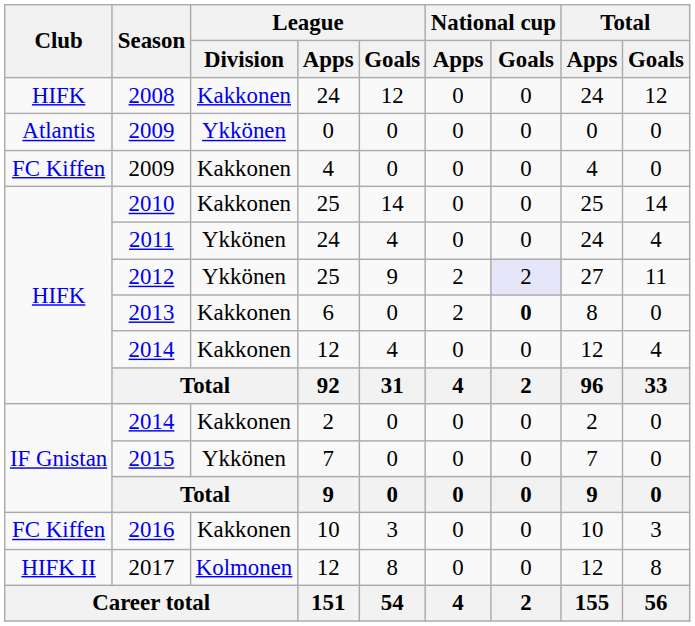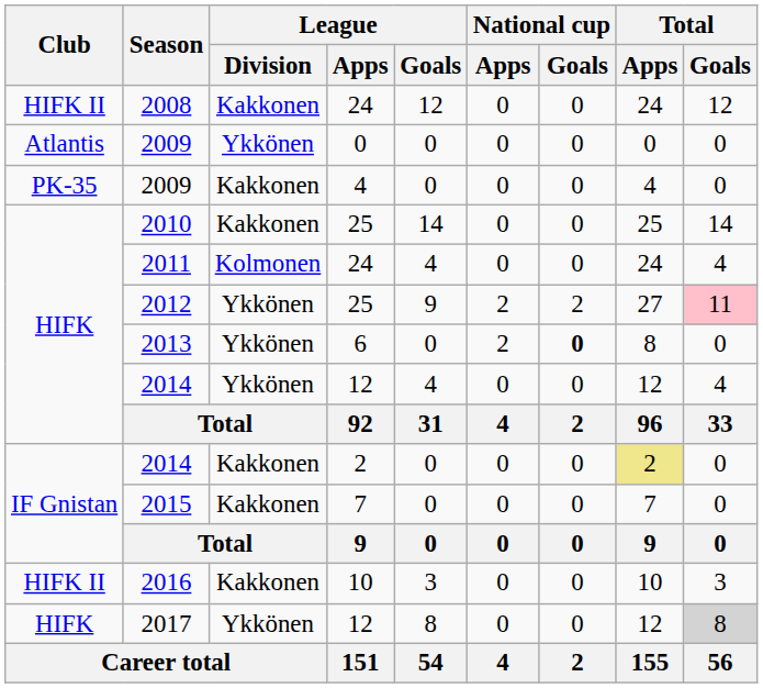 <table class="wikitable" style="text-align:center">
 <tr>
 <th rowspan="2">Club</th>
 <th rowspan="2">Season</th>
 <th colspan="3">League</th>
 <th colspan="2">National cup</th>
 <th colspan="2">Total</th>
 </tr>
 <tr>
 <th>Division</th>
 <th>Apps</th>
 <th>Goals</th>
 <th>Apps</th>
 <th>Goals</th>
 <th>Apps</th>
 <th>Goals</th>
 </tr>
 <tr>
-<td><a href='#'>HIFK</a></td>
+<td><a href='#'>HIFK II</a></td>
 <td><a href='#'>2008</a></td>
 <td><a href='#'>Kakkonen</a></td>
 <td>24</td>
 <td>12</td>
 <td>0</td>
 <td>0</td>
 <td>24</td>
 <td>12</td>
 </tr>
 <tr>
 <td><a href='#'>Atlantis</a></td>
 <td><a href='#'>2009</a></td>
 <td><a href='#'>Ykkönen</a></td>
 <td>0</td>
 <td>0</td>
 <td>0</td>
 <td>0</td>
 <td>0</td>
 <td>0</td>
 </tr>
 <tr>
-<td><a href='#'>FC Kiffen</a></td>
+<td><a href='#'>PK-35</a></td>
 <td>2009</td>
 <td>Kakkonen</td>
 <td>4</td>
 <td>0</td>
 <td>0</td>
 <td>0</td>
 <td>4</td>
 <td>0</td>
 </tr>
 <tr>
 <td rowspan="6"><a href='#'>HIFK</a></td>
 <td><a href='#'>2010</a></td>
 <td>Kakkonen</td>
 <td>25</td>
 <td>14</td>
 <td>0</td>
 <td>0</td>
 <td>25</td>
 <td>14</td>
 </tr>
 <tr>
 <td><a href='#'>2011</a></td>
-<td>Ykkönen</td>
+<td><a href='#'>Kolmonen</a></td>
 <td>24</td>
 <td>4</td>
 <td>0</td>
 <td>0</td>
 <td>24</td>
 <td>4</td>
 </tr>
 <tr>
 <td><a href='#'>2012</a></td>
 <td>Ykkönen</td>
 <td>25</td>
 <td>9</td>
 <td>2</td>
-<td style="background: lavender;">2</td>
+<td>2</td>
 <td>27</td>
-<td>11</td>
+<td style="background: pink;">11</td>
 </tr>
 <tr>
 <td><a href='#'>2013</a></td>
-<td>Kakkonen</td>
+<td>Ykkönen</td>
 <td>6</td>
 <td>0</td>
 <td>2</td>
 <td><strong>0</strong></td>
 <td>8</td>
 <td>0</td>
 </tr>
 <tr>
 <td><a href='#'>2014</a></td>
-<td>Kakkonen</td>
+<td>Ykkönen</td>
 <td>12</td>
 <td>4</td>
 <td>0</td>
 <td>0</td>
 <td>12</td>
 <td>4</td>
 </tr>
 <tr>
 <th colspan="2">Total</th>
 <th>92</th>
 <th>31</th>
 <th>4</th>
 <th>2</th>
 <th>96</th>
 <th>33</th>
 </tr>
 <tr>
 <td rowspan="3"><a href='#'>IF Gnistan</a></td>
 <td><a href='#'>2014</a></td>
 <td>Kakkonen</td>
 <td>2</td>
 <td>0</td>
 <td>0</td>
 <td>0</td>
-<td>2</td>
+<td style="background: khaki;">2</td>
 <td>0</td>
 </tr>
 <tr>
 <td><a href='#'>2015</a></td>
-<td>Ykkönen</td>
+<td>Kakkonen</td>
 <td>7</td>
 <td>0</td>
 <td>0</td>
 <td>0</td>
 <td>7</td>
 <td>0</td>
 </tr>
 <tr>
 <th colspan="2">Total</th>
 <th>9</th>
 <th>0</th>
 <th>0</th>
 <th>0</th>
 <th>9</th>
 <th>0</th>
 </tr>
 <tr>
-<td><a href='#'>FC Kiffen</a></td>
+<td><a href='#'>HIFK II</a></td>
 <td><a href='#'>2016</a></td>
 <td>Kakkonen</td>
 <td>10</td>
 <td>3</td>
 <td>0</td>
 <td>0</td>
 <td>10</td>
 <td>3</td>
 </tr>
 <tr>
-<td><a href='#'>HIFK II</a></td>
+<td><a href='#'>HIFK</a></td>
 <td>2017</td>
-<td><a href='#'>Kolmonen</a></td>
+<td>Ykkönen</td>
 <td>12</td>
 <td>8</td>
 <td>0</td>
 <td>0</td>
 <td>12</td>
-<td>8</td>
+<td style="background: lightgrey;">8</td>
 </tr>
 <tr>
 <th colspan="3">Career total</th>
 <th>151</th>
 <th>54</th>
 <th>4</th>
 <th>2</th>
 <th>155</th>
 <th>56</th>
 </tr>
 </table>
